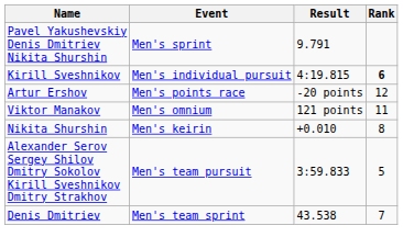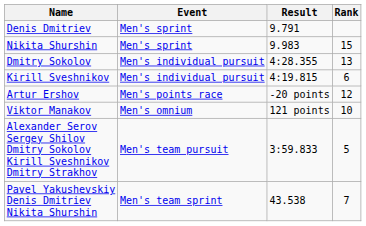 <table class="wikitable sortable">
 <tr>
 <th>Name</th>
 <th>Event</th>
 <th>Result</th>
 <th>Rank</th>
 </tr>
 <tr>
-<td><a href='#'>Pavel Yakushevskiy</a><br><a href='#'>Denis Dmitriev</a><br><a href='#'>Nikita Shurshin</a></td>
+<td><a href='#'>Denis Dmitriev</a></td>
 <td><a href='#'>Men's sprint</a></td>
 <td>9.791</td>
 <td align=center></td>
 </tr>
 <tr>
+<td><a href='#'>Nikita Shurshin</a></td>
+<td><a href='#'>Men's sprint</a></td>
+<td>9.983</td>
+<td align=center>15</td>
+</tr>
+<tr>
+<td><a href='#'>Dmitry Sokolov</a></td>
+<td><a href='#'>Men's individual pursuit</a></td>
+<td>4:28.355</td>
+<td align=center>13</td>
+</tr>
+<tr>
 <td><a href='#'>Kirill Sveshnikov</a></td>
 <td><a href='#'>Men's individual pursuit</a></td>
 <td>4:19.815</td>
-<td align=center><strong>6</strong></td>
+<td align=center>6</td>
 </tr>
 <tr>
 <td><a href='#'>Artur Ershov</a></td>
 <td><a href='#'>Men's points race</a></td>
 <td>-20 points</td>
 <td align=center>12</td>
 </tr>
 <tr>
 <td><a href='#'>Viktor Manakov</a></td>
 <td><a href='#'>Men's omnium</a></td>
 <td>121 points</td>
-<td align=center>11</td>
-</tr>
-<tr>
-<td><a href='#'>Nikita Shurshin</a></td>
-<td><a href='#'>Men's keirin</a></td>
-<td>+0.010</td>
-<td align=center>8</td>
+<td align=center>10</td>
 </tr>
 <tr>
 <td><a href='#'>Alexander Serov</a><br><a href='#'>Sergey Shilov</a><br><a href='#'>Dmitry Sokolov</a><br><a href='#'>Kirill Sveshnikov</a><br><a href='#'>Dmitry Strakhov</a></td>
 <td><a href='#'>Men's team pursuit</a></td>
 <td>3:59.833</td>
 <td align=center>5</td>
 </tr>
 <tr>
-<td><a href='#'>Denis Dmitriev</a></td>
+<td><a href='#'>Pavel Yakushevskiy</a><br><a href='#'>Denis Dmitriev</a><br><a href='#'>Nikita Shurshin</a></td>
 <td><a href='#'>Men's team sprint</a></td>
 <td>43.538</td>
 <td align=center>7</td>
 </tr>
 </table>
